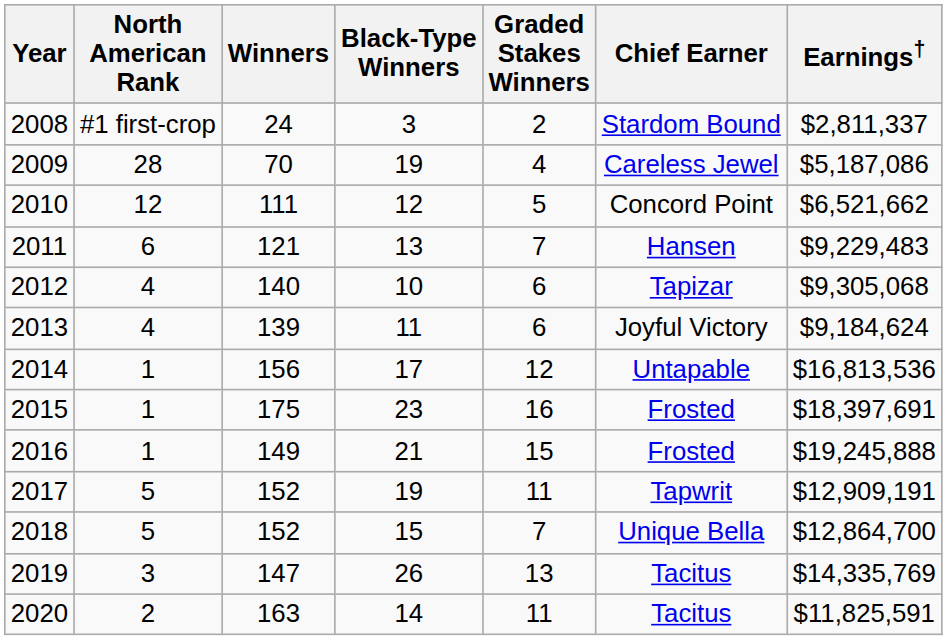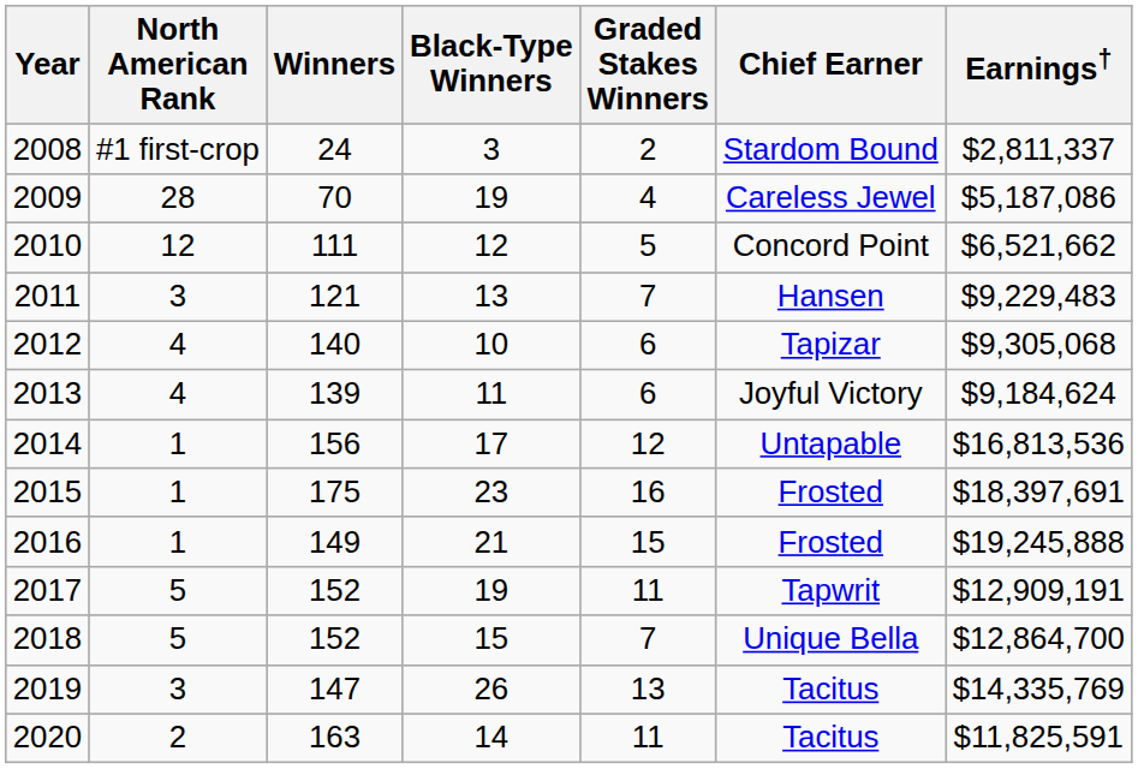 <table class="wikitable sortable" style="text-align:center">
 <tr>
 <th scope="col">Year</th>
 <th scope="col">North <br>American <br>Rank</th>
 <th scope="col">Winners</th>
 <th scope="col">Black-Type <br>Winners</th>
 <th scope="col">Graded <br>Stakes <br>Winners</th>
 <th scope="col">Chief Earner</th>
 <th scope="col">Earnings<sup>†</sup></th>
 </tr>
 <tr>
 <td>2008</td>
 <td>#1 first-crop</td>
 <td>24</td>
 <td>3</td>
 <td>2</td>
 <td><a href='#'>Stardom Bound</a></td>
 <td>$2,811,337</td>
 </tr>
 <tr>
 <td>2009</td>
 <td>28</td>
 <td>70</td>
 <td>19</td>
 <td>4</td>
 <td><a href='#'>Careless Jewel</a></td>
 <td>$5,187,086</td>
 </tr>
 <tr>
 <td>2010</td>
 <td>12</td>
 <td>111</td>
 <td>12</td>
 <td>5</td>
 <td>Concord Point</td>
 <td>$6,521,662</td>
 </tr>
 <tr>
 <td>2011</td>
-<td>6</td>
+<td>3</td>
 <td>121</td>
 <td>13</td>
 <td>7</td>
 <td><a href='#'>Hansen</a></td>
 <td>$9,229,483</td>
 </tr>
 <tr>
 <td>2012</td>
 <td>4</td>
 <td>140</td>
 <td>10</td>
 <td>6</td>
 <td><a href='#'>Tapizar</a></td>
 <td>$9,305,068</td>
 </tr>
 <tr>
 <td>2013</td>
 <td>4</td>
 <td>139</td>
 <td>11</td>
 <td>6</td>
 <td>Joyful Victory</td>
 <td>$9,184,624</td>
 </tr>
 <tr>
 <td>2014</td>
 <td>1</td>
 <td>156</td>
 <td>17</td>
 <td>12</td>
 <td><a href='#'>Untapable</a></td>
 <td>$16,813,536</td>
 </tr>
 <tr>
 <td>2015</td>
 <td>1</td>
 <td>175</td>
 <td>23</td>
 <td>16</td>
 <td><a href='#'>Frosted</a></td>
 <td>$18,397,691</td>
 </tr>
 <tr>
 <td>2016</td>
 <td>1</td>
 <td>149</td>
 <td>21</td>
 <td>15</td>
 <td><a href='#'>Frosted</a></td>
 <td>$19,245,888</td>
 </tr>
 <tr>
 <td>2017</td>
 <td>5</td>
 <td>152</td>
 <td>19</td>
 <td>11</td>
 <td><a href='#'>Tapwrit</a></td>
 <td>$12,909,191</td>
 </tr>
 <tr>
 <td>2018</td>
 <td>5</td>
 <td>152</td>
 <td>15</td>
 <td>7</td>
 <td><a href='#'>Unique Bella</a></td>
 <td>$12,864,700</td>
 </tr>
 <tr>
 <td>2019</td>
 <td>3</td>
 <td>147</td>
 <td>26</td>
 <td>13</td>
 <td><a href='#'>Tacitus</a></td>
 <td>$14,335,769</td>
 </tr>
 <tr>
 <td>2020</td>
 <td>2</td>
 <td>163</td>
 <td>14</td>
 <td>11</td>
 <td><a href='#'>Tacitus</a></td>
 <td>$11,825,591</td>
 </tr>
 </table>
